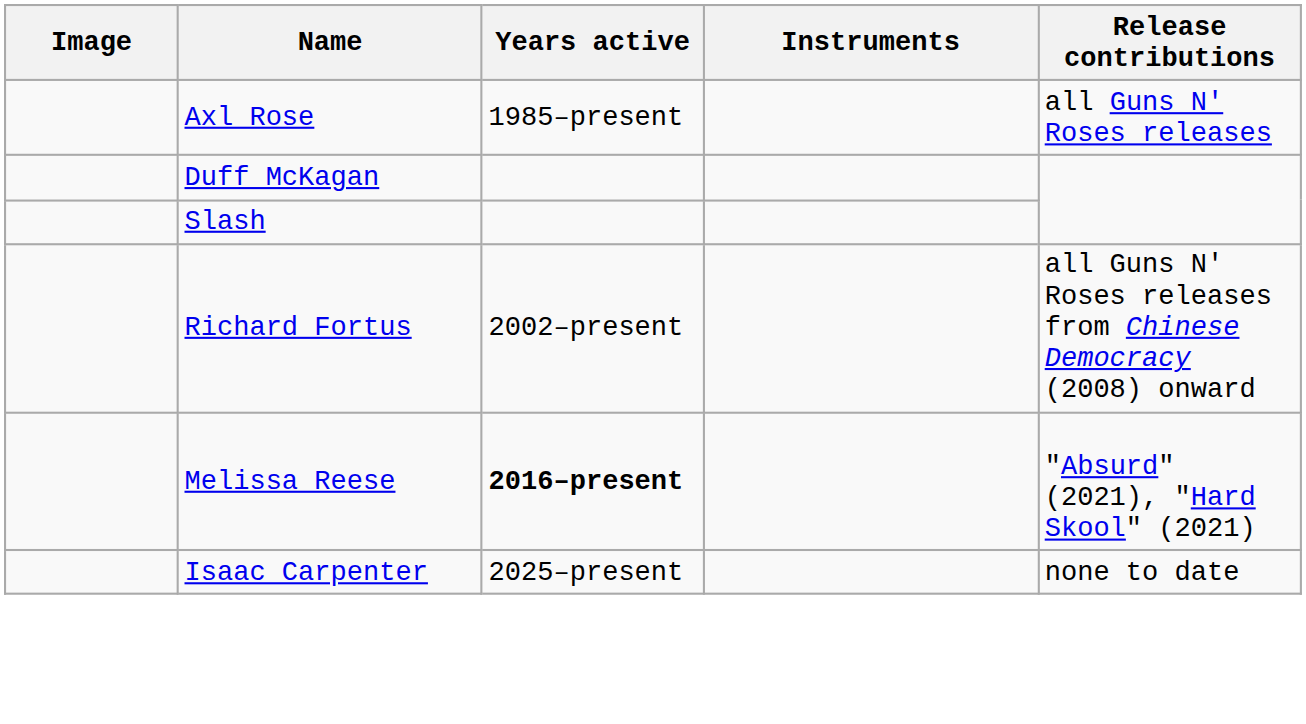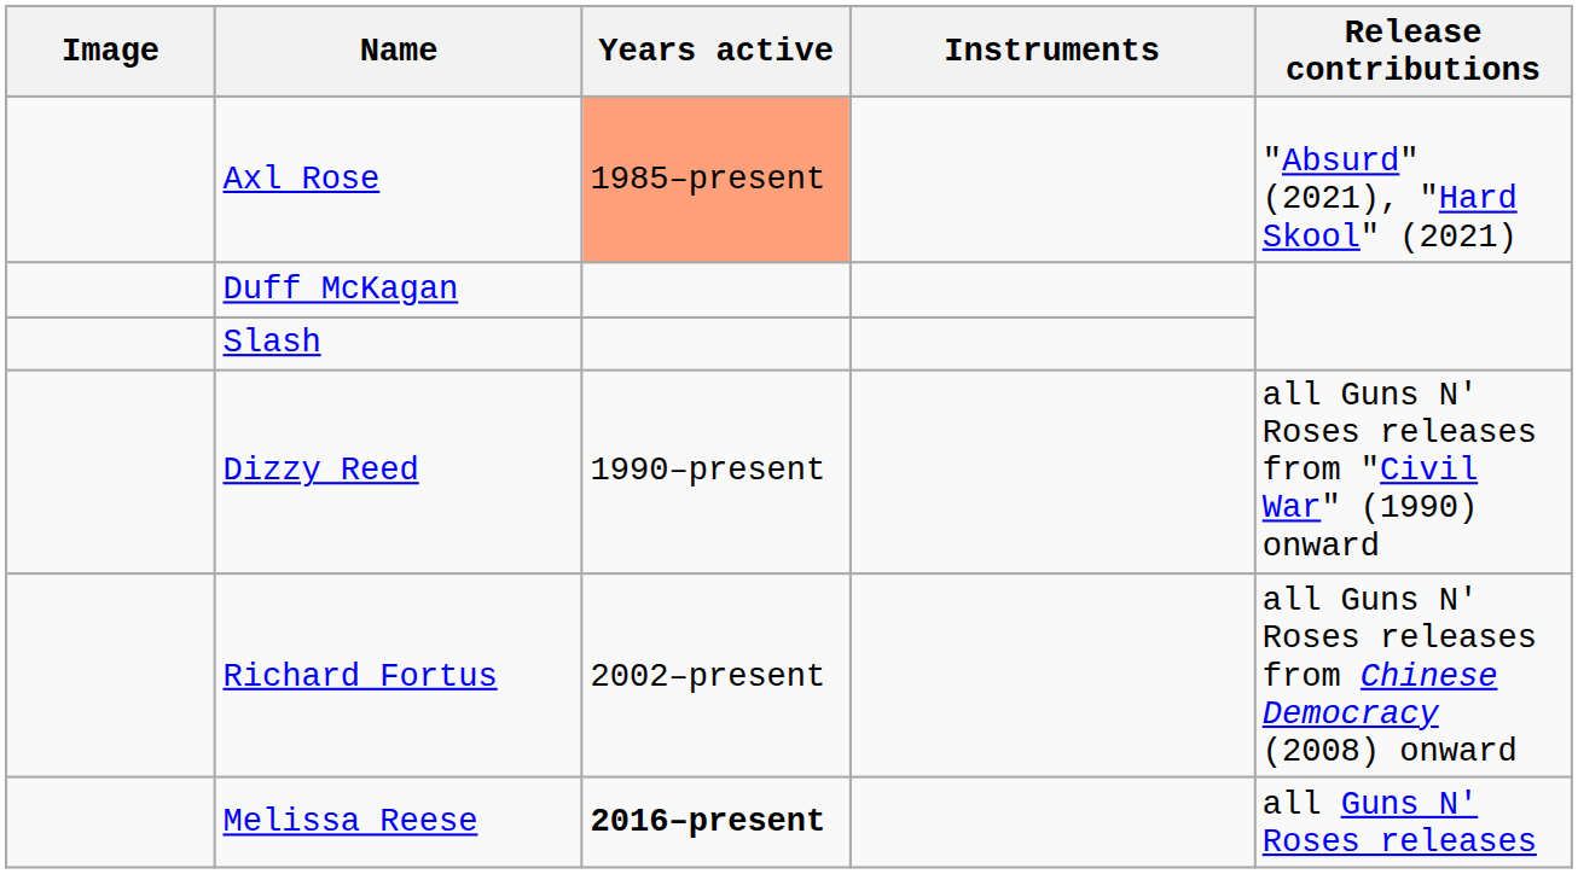 <table class="wikitable" border="1" width=100%>
 <tr>
 <th width="77">Image</th>
 <th width="140">Name</th>
 <th width="100">Years active</th>
 <th width="155">Instruments</th>
 <th>Release contributions</th>
 </tr>
 <tr>
 <td></td>
 <td><a href='#'>Axl Rose</a> </td>
-<td>1985–present</td>
+<td style="background: lightsalmon;">1985–present</td>
 <td></td>
-<td>all <a href='#'>Guns N' Roses releases</a></td>
+<td><br>"<a href='#'>Absurd</a>" (2021), "<a href='#'>Hard Skool</a>" (2021)</td>
 </tr>
 <tr>
 <td></td>
 <td><a href='#'>Duff McKagan</a> </td>
 <td></td>
 <td></td>
 <td rowspan="2"></td>
 </tr>
 <tr>
 <td></td>
 <td><a href='#'>Slash</a> </td>
 <td></td>
 <td></td>
 </tr>
 <tr>
 <td></td>
+<td><a href='#'>Dizzy Reed</a> </td>
+<td>1990–present</td>
+<td></td>
+<td>all Guns N' Roses releases from "<a href='#'>Civil War</a>" (1990) onward</td>
+</tr>
+<tr>
+<td></td>
 <td><a href='#'>Richard Fortus</a></td>
 <td>2002–present</td>
 <td></td>
 <td>all Guns N' Roses releases from <em><a href='#'>Chinese Democracy</a></em> (2008) onward</td>
 </tr>
 <tr>
 <td></td>
 <td><a href='#'>Melissa Reese</a></td>
 <td><strong>2016–present</strong></td>
 <td></td>
-<td><br>"<a href='#'>Absurd</a>" (2021), "<a href='#'>Hard Skool</a>" (2021)</td>
-</tr>
-<tr>
-<td></td>
-<td><a href='#'>Isaac Carpenter</a></td>
-<td>2025–present</td>
-<td></td>
-<td>none to date</td>
+<td>all <a href='#'>Guns N' Roses releases</a></td>
 </tr>
 </table>
